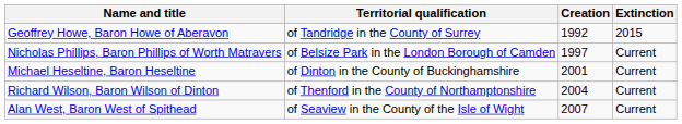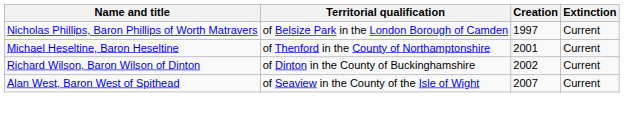 <table class="wikitable" style="text-align:left">
 <tr>
 <th>Name and title</th>
 <th>Territorial qualification</th>
 <th>Creation</th>
 <th>Extinction</th>
-</tr>
-<tr>
-<td><a href='#'>Geoffrey Howe, Baron Howe of Aberavon</a></td>
-<td>of <a href='#'>Tandridge</a> in the <a href='#'>County of Surrey</a></td>
-<td>1992</td>
-<td>2015</td>
 </tr>
 <tr>
 <td><a href='#'>Nicholas Phillips, Baron Phillips of Worth Matravers</a></td>
 <td>of <a href='#'>Belsize Park</a> in the <a href='#'>London Borough of Camden</a></td>
 <td>1997</td>
 <td>Current</td>
 </tr>
 <tr>
 <td><a href='#'>Michael Heseltine, Baron Heseltine</a></td>
-<td>of <a href='#'>Dinton</a> in the County of Buckinghamshire</td>
+<td>of <a href='#'>Thenford</a> in the <a href='#'>County of Northamptonshire</a></td>
 <td>2001</td>
 <td>Current</td>
 </tr>
 <tr>
 <td><a href='#'>Richard Wilson, Baron Wilson of Dinton</a></td>
-<td>of <a href='#'>Thenford</a> in the <a href='#'>County of Northamptonshire</a></td>
-<td>2004</td>
+<td>of <a href='#'>Dinton</a> in the County of Buckinghamshire</td>
+<td>2002</td>
 <td>Current</td>
 </tr>
 <tr>
 <td><a href='#'>Alan West, Baron West of Spithead</a></td>
 <td>of <a href='#'>Seaview</a> in the County of the <a href='#'>Isle of Wight</a></td>
 <td>2007</td>
 <td>Current</td>
 </tr>
 </table>
